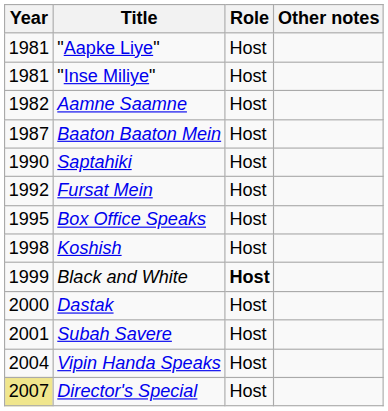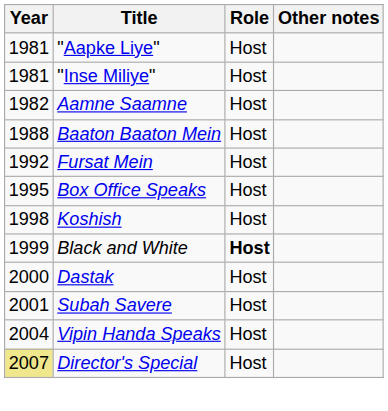 <table class="wikitable sortable">
 <tr>
 <th>Year</th>
 <th>Title</th>
 <th>Role</th>
 <th>Other notes</th>
 </tr>
 <tr>
 <td>1981</td>
 <td>"<a href='#'>Aapke Liye</a>"</td>
 <td>Host</td>
 <td></td>
 </tr>
 <tr>
 <td>1981</td>
 <td>"<a href='#'>Inse Miliye</a>"</td>
 <td>Host</td>
 <td></td>
 </tr>
 <tr>
 <td>1982</td>
 <td><em><a href='#'>Aamne Saamne</a></em></td>
 <td>Host</td>
 <td></td>
 </tr>
 <tr>
-<td>1987</td>
+<td>1988</td>
 <td><em><a href='#'>Baaton Baaton Mein</a></em></td>
-<td>Host</td>
-<td></td>
-</tr>
-<tr>
-<td>1990</td>
-<td><em><a href='#'>Saptahiki</a></em></td>
 <td>Host</td>
 <td></td>
 </tr>
 <tr>
 <td>1992</td>
 <td><em><a href='#'>Fursat Mein</a></em></td>
 <td>Host</td>
 <td></td>
 </tr>
 <tr>
 <td>1995</td>
 <td><em><a href='#'>Box Office Speaks</a></em></td>
 <td>Host</td>
 <td></td>
 </tr>
 <tr>
 <td>1998</td>
 <td><em><a href='#'>Koshish</a></em></td>
 <td>Host</td>
 <td></td>
 </tr>
 <tr>
 <td>1999</td>
 <td><em>Black and White</em></td>
 <td><strong>Host</strong></td>
 <td></td>
 </tr>
 <tr>
 <td>2000</td>
 <td><em><a href='#'>Dastak</a></em></td>
 <td>Host</td>
 <td></td>
 </tr>
 <tr>
 <td>2001</td>
 <td><em><a href='#'>Subah Savere</a></em></td>
 <td>Host</td>
 <td></td>
 </tr>
 <tr>
 <td>2004</td>
 <td><em><a href='#'>Vipin Handa Speaks</a></em></td>
 <td>Host</td>
 <td></td>
 </tr>
 <tr>
 <td style="background: khaki;">2007</td>
 <td><em><a href='#'>Director's Special</a></em></td>
 <td>Host</td>
 <td></td>
 </tr>
 </table>
